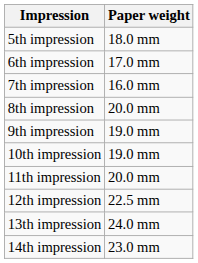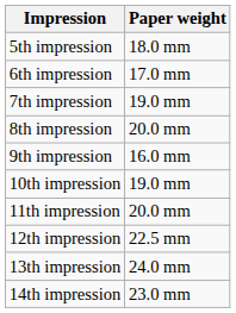 <table class="wikitable">
 <tr>
 <th>Impression</th>
 <th>Paper weight</th>
 </tr>
 <tr>
 <td>5th impression</td>
 <td>18.0 mm</td>
 </tr>
 <tr>
 <td>6th impression</td>
 <td>17.0 mm</td>
 </tr>
 <tr>
 <td>7th impression</td>
-<td>16.0 mm</td>
+<td>19.0 mm</td>
 </tr>
 <tr>
 <td>8th impression</td>
 <td>20.0 mm</td>
 </tr>
 <tr>
 <td>9th impression</td>
-<td>19.0 mm</td>
+<td>16.0 mm</td>
 </tr>
 <tr>
 <td>10th impression</td>
 <td>19.0 mm</td>
 </tr>
 <tr>
 <td>11th impression</td>
 <td>20.0 mm</td>
 </tr>
 <tr>
 <td>12th impression</td>
 <td>22.5 mm</td>
 </tr>
 <tr>
 <td>13th impression</td>
 <td>24.0 mm</td>
 </tr>
 <tr>
 <td>14th impression</td>
 <td>23.0 mm</td>
 </tr>
 </table>
